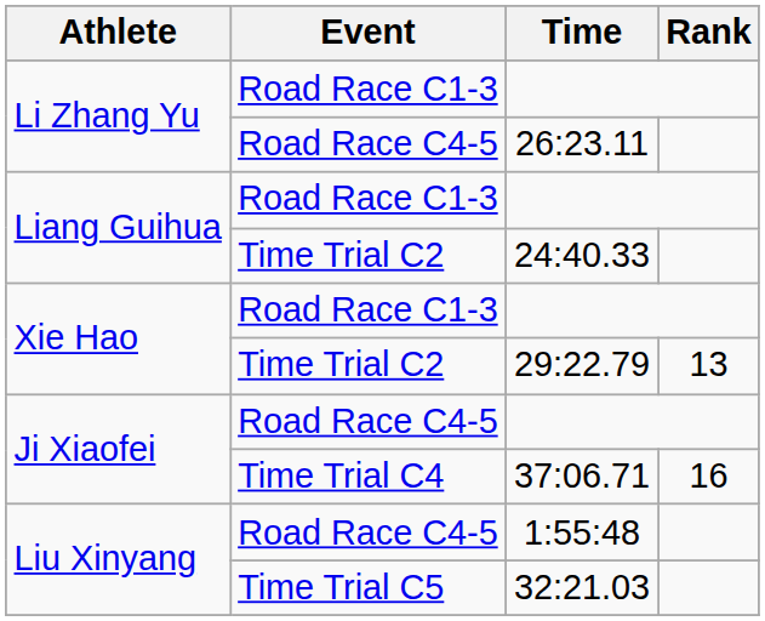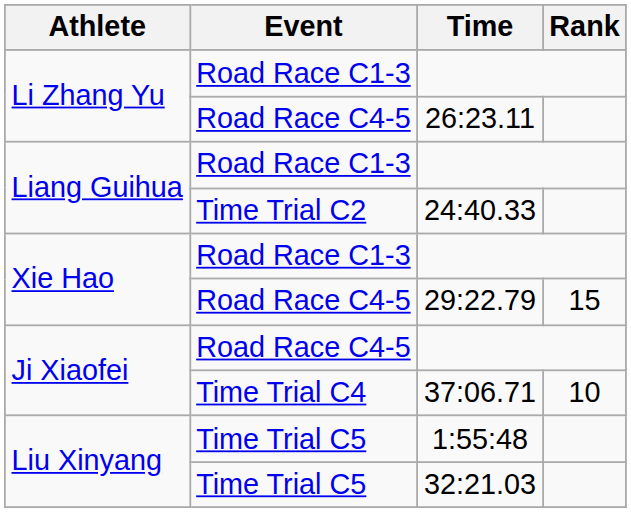 <table class=wikitable>
 <tr>
 <th>Athlete</th>
 <th>Event</th>
 <th>Time</th>
 <th>Rank</th>
 </tr>
 <tr align=center>
 <td align=left rowspan=2><a href='#'>Li Zhang Yu</a></td>
 <td align=left><a href='#'>Road Race C1-3</a></td>
 <td colspan=2></td>
 </tr>
 <tr align=center>
 <td align=left><a href='#'>Road Race C4-5</a></td>
 <td>26:23.11</td>
 <td></td>
 </tr>
 <tr align=center>
 <td align=left rowspan=2><a href='#'>Liang Guihua</a></td>
 <td align=left><a href='#'>Road Race C1-3</a></td>
 <td colspan=2></td>
 </tr>
 <tr align=center>
 <td align=left><a href='#'>Time Trial C2</a></td>
 <td>24:40.33</td>
 <td></td>
 </tr>
 <tr align=center>
 <td align=left rowspan=2><a href='#'>Xie Hao</a></td>
 <td align=left><a href='#'>Road Race C1-3</a></td>
 <td colspan=2></td>
 </tr>
 <tr align=center>
-<td align=left><a href='#'>Time Trial C2</a></td>
+<td align=left><a href='#'>Road Race C4-5</a></td>
 <td>29:22.79</td>
-<td>13</td>
+<td>15</td>
 </tr>
 <tr align=center>
 <td align=left rowspan=2><a href='#'>Ji Xiaofei</a></td>
 <td align=left><a href='#'>Road Race C4-5</a></td>
 <td colspan=2></td>
 </tr>
 <tr align=center>
 <td align=left><a href='#'>Time Trial C4</a></td>
 <td>37:06.71</td>
-<td>16</td>
+<td>10</td>
 </tr>
 <tr align=center>
 <td align=left rowspan=2><a href='#'>Liu Xinyang</a></td>
-<td align=left><a href='#'>Road Race C4-5</a></td>
+<td align=left><a href='#'>Time Trial C5</a></td>
 <td>1:55:48</td>
 <td></td>
 </tr>
 <tr align=center>
 <td align=left><a href='#'>Time Trial C5</a></td>
 <td>32:21.03</td>
 <td></td>
 </tr>
 </table>
